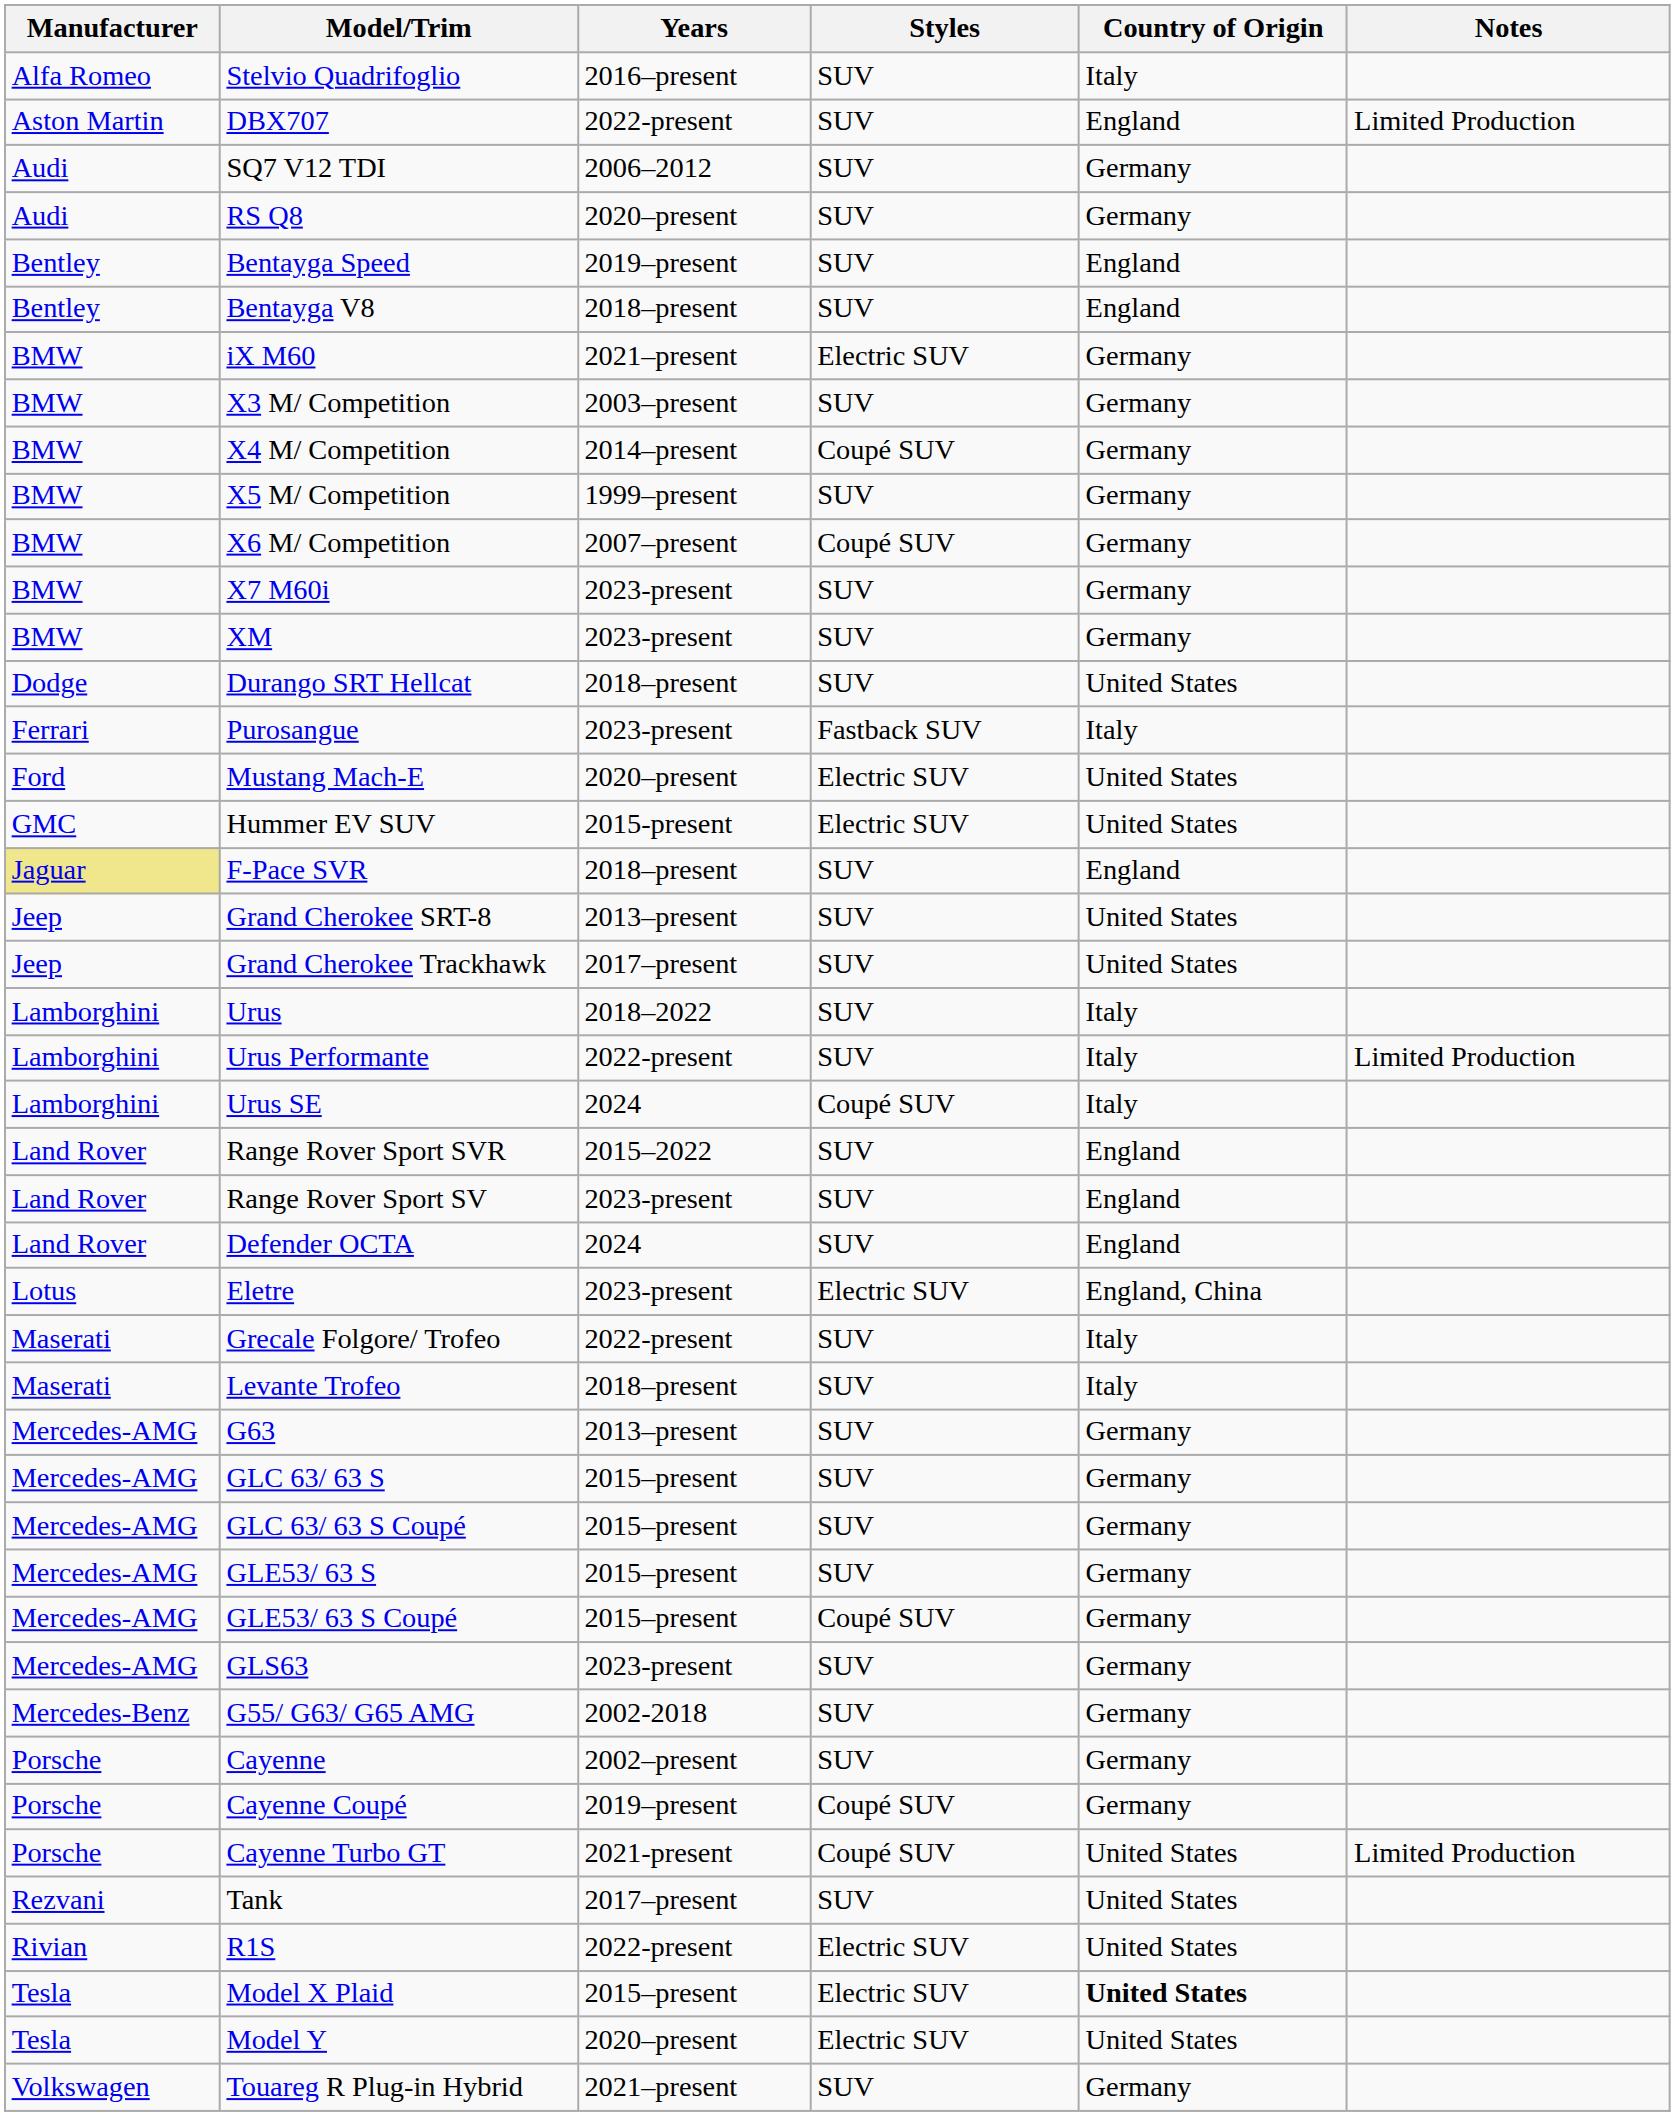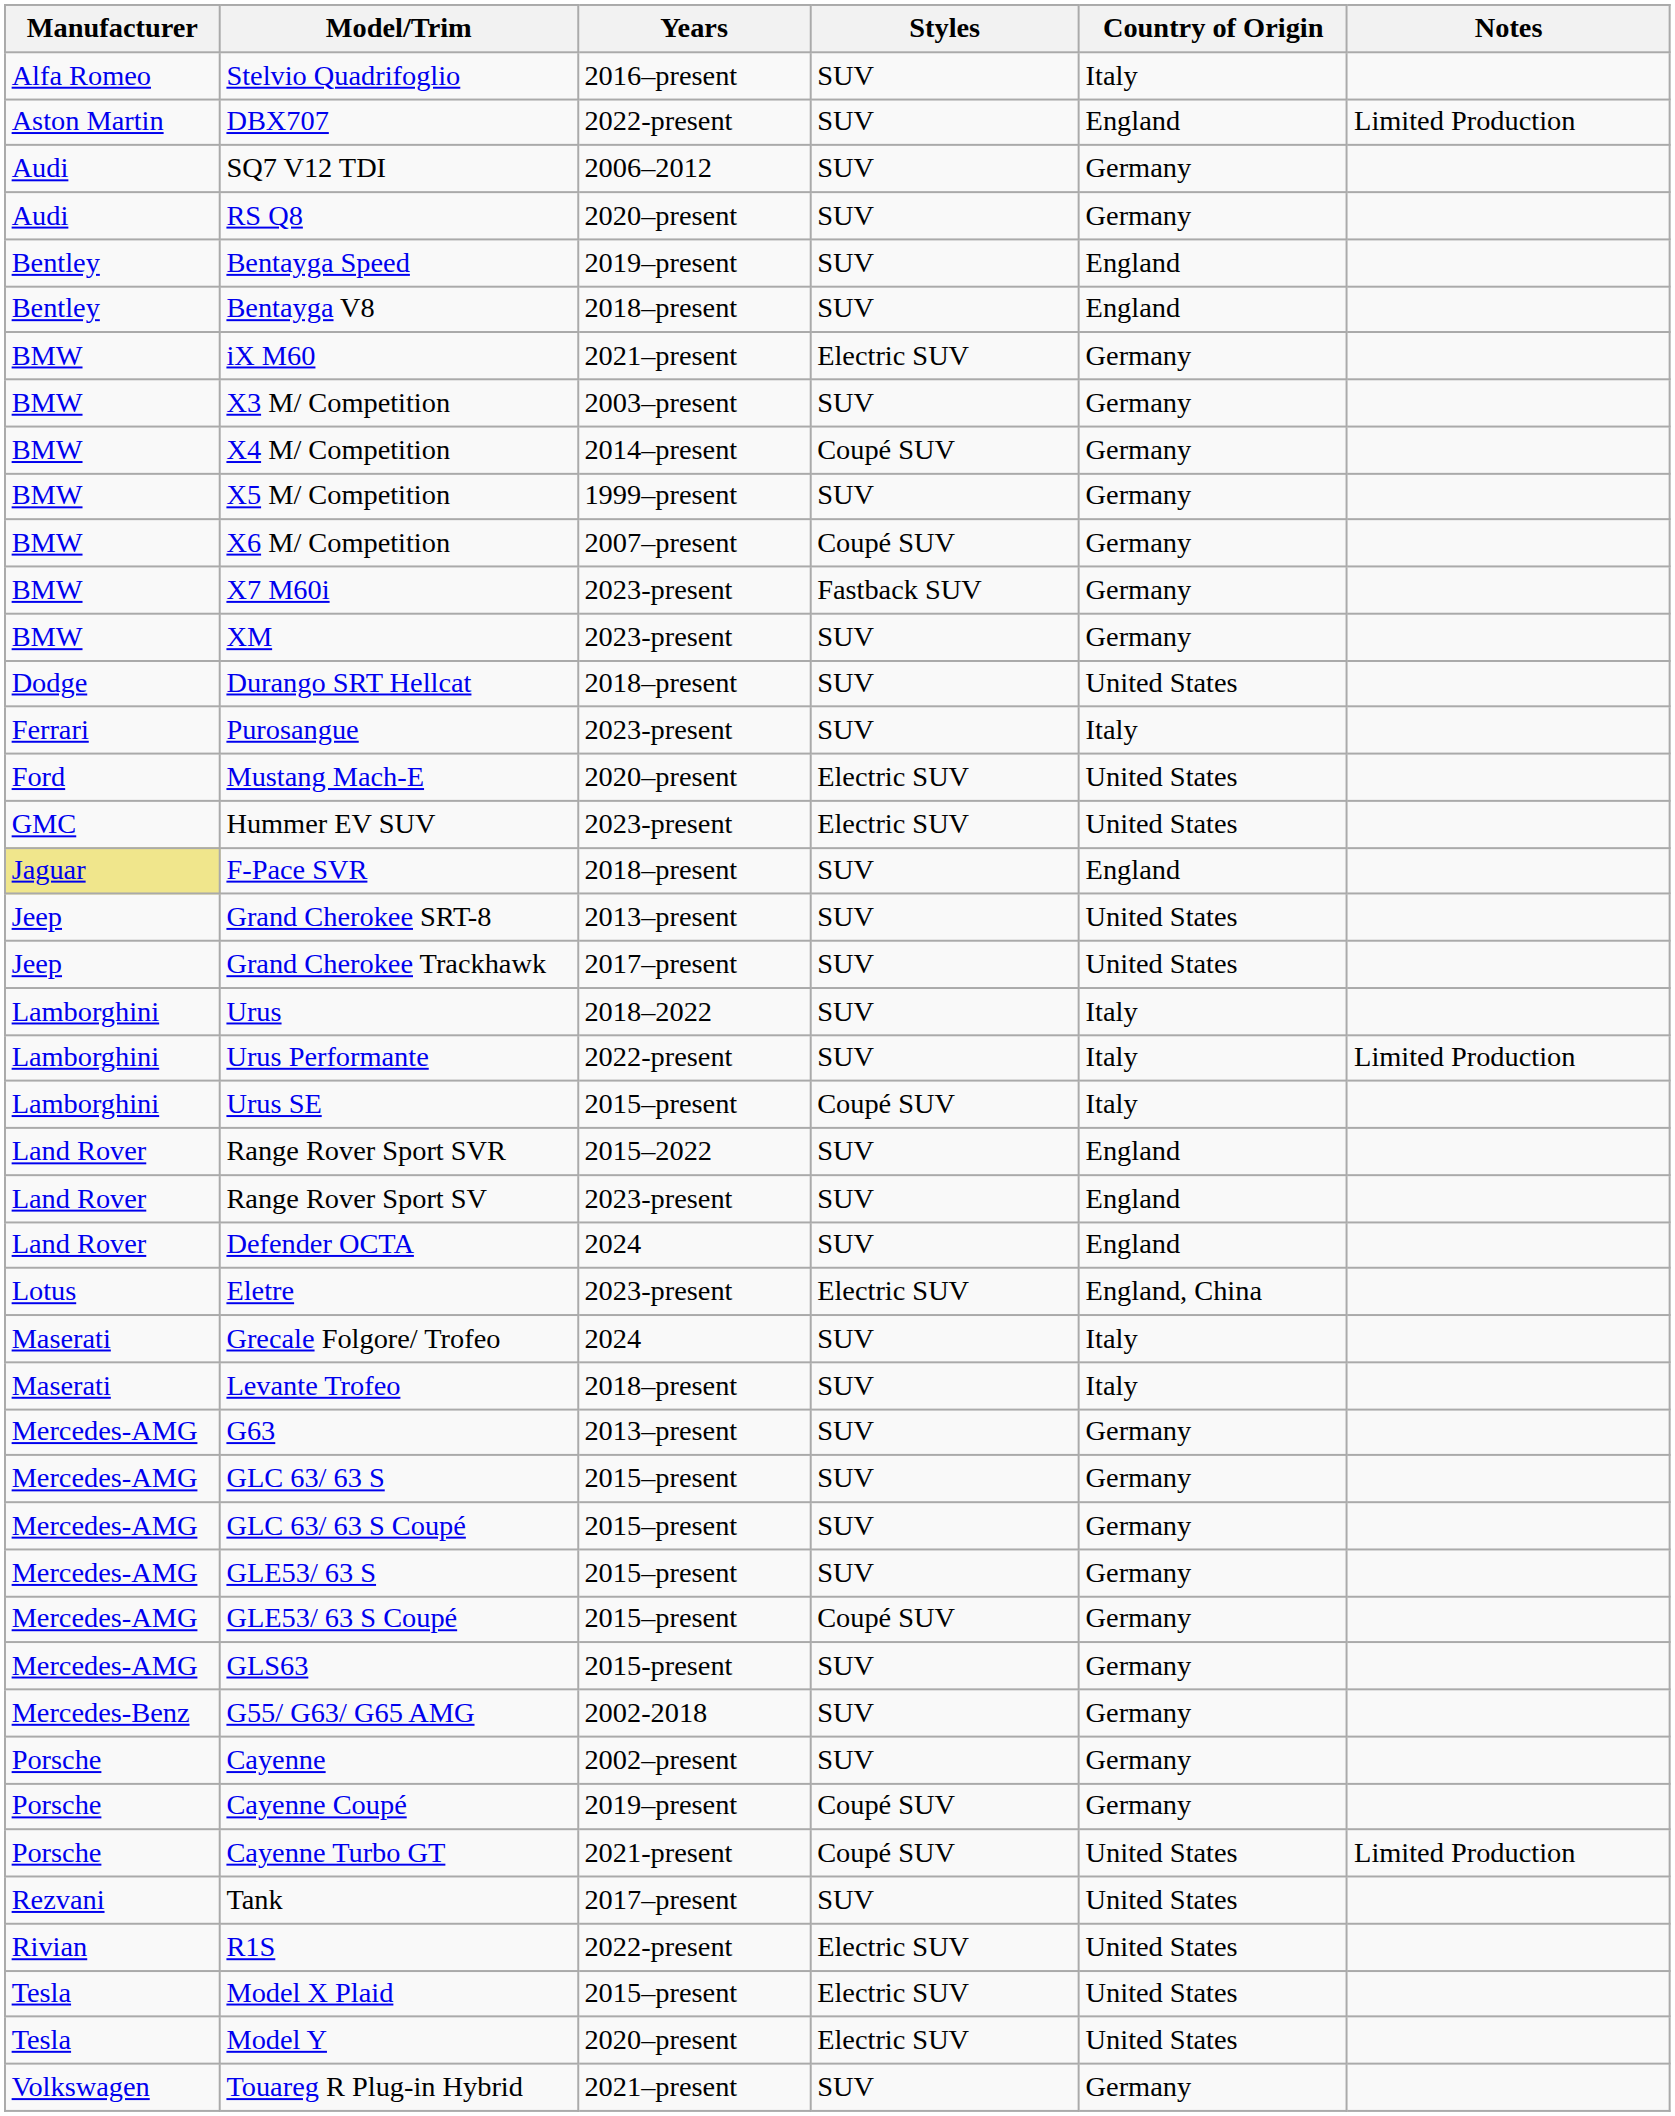 <table class="wikitable sortable" style="font-size: 90%;">
 <tr>
 <th style="width:12%;">Manufacturer</th>
 <th style="width:20%;">Model/Trim</th>
 <th style="width:13%;">Years</th>
 <th style="width:15%;">Styles</th>
 <th style="width:15%;">Country of Origin</th>
 <th style="width:18%;">Notes</th>
 </tr>
 <tr>
 <td><a href='#'>Alfa Romeo</a></td>
 <td><a href='#'>Stelvio Quadrifoglio</a></td>
 <td>2016–present</td>
 <td>SUV</td>
 <td>Italy</td>
 <td></td>
 </tr>
 <tr>
 <td><a href='#'>Aston Martin</a></td>
 <td><a href='#'>DBX707</a></td>
 <td>2022-present</td>
 <td>SUV</td>
 <td>England</td>
 <td>Limited Production</td>
 </tr>
 <tr>
 <td><a href='#'>Audi</a></td>
 <td>SQ7 V12 TDI</td>
 <td>2006–2012</td>
 <td>SUV</td>
 <td>Germany</td>
 <td></td>
 </tr>
 <tr>
 <td><a href='#'>Audi</a></td>
 <td><a href='#'>RS Q8</a></td>
 <td>2020–present</td>
 <td>SUV</td>
 <td>Germany</td>
 <td></td>
 </tr>
 <tr>
 <td><a href='#'>Bentley</a></td>
 <td><a href='#'>Bentayga Speed</a></td>
 <td>2019–present</td>
 <td>SUV</td>
 <td>England</td>
 <td></td>
 </tr>
 <tr>
 <td><a href='#'>Bentley</a></td>
 <td><a href='#'>Bentayga</a> V8</td>
 <td>2018–present</td>
 <td>SUV</td>
 <td>England</td>
 <td></td>
 </tr>
 <tr>
 <td><a href='#'>BMW</a></td>
 <td><a href='#'>iX M60</a></td>
 <td>2021–present</td>
 <td>Electric SUV</td>
 <td>Germany</td>
 <td></td>
 </tr>
 <tr>
 <td><a href='#'>BMW</a></td>
 <td><a href='#'>X3</a> M/ Competition</td>
 <td>2003–present</td>
 <td>SUV</td>
 <td>Germany</td>
 <td></td>
 </tr>
 <tr>
 <td><a href='#'>BMW</a></td>
 <td><a href='#'>X4</a> M/ Competition</td>
 <td>2014–present</td>
 <td>Coupé SUV</td>
 <td>Germany</td>
 <td></td>
 </tr>
 <tr>
 <td><a href='#'>BMW</a></td>
 <td><a href='#'>X5</a> M/ Competition</td>
 <td>1999–present</td>
 <td>SUV</td>
 <td>Germany</td>
 <td></td>
 </tr>
 <tr>
 <td><a href='#'>BMW</a></td>
 <td><a href='#'>X6</a> M/ Competition</td>
 <td>2007–present</td>
 <td>Coupé SUV</td>
 <td>Germany</td>
 <td></td>
 </tr>
 <tr>
 <td><a href='#'>BMW</a></td>
 <td><a href='#'>X7 M60i</a></td>
 <td>2023-present</td>
-<td>SUV</td>
+<td>Fastback SUV</td>
 <td>Germany</td>
 <td></td>
 </tr>
 <tr>
 <td><a href='#'>BMW</a></td>
 <td><a href='#'>XM</a></td>
 <td>2023-present</td>
 <td>SUV</td>
 <td>Germany</td>
 <td></td>
 </tr>
 <tr>
 <td><a href='#'>Dodge</a></td>
 <td><a href='#'>Durango SRT Hellcat</a></td>
 <td>2018–present</td>
 <td>SUV</td>
 <td>United States</td>
 <td></td>
 </tr>
 <tr>
 <td><a href='#'>Ferrari</a></td>
 <td><a href='#'>Purosangue</a></td>
 <td>2023-present</td>
-<td>Fastback SUV</td>
+<td>SUV</td>
 <td>Italy</td>
 <td></td>
 </tr>
 <tr>
 <td><a href='#'>Ford</a></td>
 <td><a href='#'>Mustang Mach-E</a></td>
 <td>2020–present</td>
 <td>Electric SUV</td>
 <td>United States</td>
 <td></td>
 </tr>
 <tr>
 <td><a href='#'>GMC</a></td>
 <td>Hummer EV SUV</td>
-<td>2015-present</td>
+<td>2023-present</td>
 <td>Electric SUV</td>
 <td>United States</td>
 <td></td>
 </tr>
 <tr>
 <td style="background: khaki;"><a href='#'>Jaguar</a></td>
 <td><a href='#'>F-Pace SVR</a></td>
 <td>2018–present</td>
 <td>SUV</td>
 <td>England</td>
 <td></td>
 </tr>
 <tr>
 <td><a href='#'>Jeep</a></td>
 <td><a href='#'>Grand Cherokee</a> SRT-8</td>
 <td>2013–present</td>
 <td>SUV</td>
 <td>United States</td>
 <td></td>
 </tr>
 <tr>
 <td><a href='#'>Jeep</a></td>
 <td><a href='#'>Grand Cherokee</a> Trackhawk</td>
 <td>2017–present</td>
 <td>SUV</td>
 <td>United States</td>
 <td></td>
 </tr>
 <tr>
 <td><a href='#'>Lamborghini</a></td>
 <td><a href='#'>Urus</a></td>
 <td>2018–2022</td>
 <td>SUV</td>
 <td>Italy</td>
 <td></td>
 </tr>
 <tr>
 <td><a href='#'>Lamborghini</a></td>
 <td><a href='#'>Urus Performante</a></td>
 <td>2022-present</td>
 <td>SUV</td>
 <td>Italy</td>
 <td>Limited Production</td>
 </tr>
 <tr>
 <td><a href='#'>Lamborghini</a></td>
 <td><a href='#'>Urus SE</a></td>
-<td>2024</td>
+<td>2015–present</td>
 <td>Coupé SUV</td>
 <td>Italy</td>
 <td></td>
 </tr>
 <tr>
 <td><a href='#'>Land Rover</a></td>
 <td>Range Rover Sport SVR</td>
 <td>2015–2022</td>
 <td>SUV</td>
 <td>England</td>
 <td></td>
 </tr>
 <tr>
 <td><a href='#'>Land Rover</a></td>
 <td>Range Rover Sport SV</td>
 <td>2023-present</td>
 <td>SUV</td>
 <td>England</td>
 <td></td>
 </tr>
 <tr>
 <td><a href='#'>Land Rover</a></td>
 <td><a href='#'>Defender OCTA</a></td>
 <td>2024</td>
 <td>SUV</td>
 <td>England</td>
 <td></td>
 </tr>
 <tr>
 <td><a href='#'>Lotus</a></td>
 <td><a href='#'>Eletre</a></td>
 <td>2023-present</td>
 <td>Electric SUV</td>
 <td>England, China</td>
 <td></td>
 </tr>
 <tr>
 <td><a href='#'>Maserati</a></td>
 <td><a href='#'>Grecale</a> Folgore/ Trofeo</td>
-<td>2022-present</td>
+<td>2024</td>
 <td>SUV</td>
 <td>Italy</td>
 <td></td>
 </tr>
 <tr>
 <td><a href='#'>Maserati</a></td>
 <td><a href='#'>Levante Trofeo</a></td>
 <td>2018–present</td>
 <td>SUV</td>
 <td>Italy</td>
 <td></td>
 </tr>
 <tr>
 <td><a href='#'>Mercedes-AMG</a></td>
 <td><a href='#'>G63</a></td>
 <td>2013–present</td>
 <td>SUV</td>
 <td>Germany</td>
 <td></td>
 </tr>
 <tr>
 <td><a href='#'>Mercedes-AMG</a></td>
 <td><a href='#'>GLC 63/ 63 S</a></td>
 <td>2015–present</td>
 <td>SUV</td>
 <td>Germany</td>
 <td></td>
 </tr>
 <tr>
 <td><a href='#'>Mercedes-AMG</a></td>
 <td><a href='#'>GLC 63/ 63 S Coupé</a></td>
 <td>2015–present</td>
 <td>SUV</td>
 <td>Germany</td>
 <td></td>
 </tr>
 <tr>
 <td><a href='#'>Mercedes-AMG</a></td>
 <td><a href='#'>GLE53/ 63 S</a></td>
 <td>2015–present</td>
 <td>SUV</td>
 <td>Germany</td>
 <td></td>
 </tr>
 <tr>
 <td><a href='#'>Mercedes-AMG</a></td>
 <td><a href='#'>GLE53/ 63 S Coupé</a></td>
 <td>2015–present</td>
 <td>Coupé SUV</td>
 <td>Germany</td>
 <td></td>
 </tr>
 <tr>
 <td><a href='#'>Mercedes-AMG</a></td>
 <td><a href='#'>GLS63</a></td>
-<td>2023-present</td>
+<td>2015-present</td>
 <td>SUV</td>
 <td>Germany</td>
 <td></td>
 </tr>
 <tr>
 <td><a href='#'>Mercedes-Benz</a></td>
 <td><a href='#'>G55/ G63/ G65 AMG</a></td>
 <td>2002-2018</td>
 <td>SUV</td>
 <td>Germany</td>
 <td></td>
 </tr>
 <tr>
 <td><a href='#'>Porsche</a></td>
 <td><a href='#'>Cayenne</a></td>
 <td>2002–present</td>
 <td>SUV</td>
 <td>Germany</td>
 <td></td>
 </tr>
 <tr>
 <td><a href='#'>Porsche</a></td>
 <td><a href='#'>Cayenne Coupé</a></td>
 <td>2019–present</td>
 <td>Coupé SUV</td>
 <td>Germany</td>
 <td></td>
 </tr>
 <tr>
 <td><a href='#'>Porsche</a></td>
 <td><a href='#'>Cayenne Turbo GT</a></td>
 <td>2021-present</td>
 <td>Coupé SUV</td>
 <td>United States</td>
 <td>Limited Production</td>
 </tr>
 <tr>
 <td><a href='#'>Rezvani</a></td>
 <td>Tank</td>
 <td>2017–present</td>
 <td>SUV</td>
 <td>United States</td>
 <td></td>
 </tr>
 <tr>
 <td><a href='#'>Rivian</a></td>
 <td><a href='#'>R1S</a></td>
 <td>2022-present</td>
 <td>Electric SUV</td>
 <td>United States</td>
 <td></td>
 </tr>
 <tr>
 <td><a href='#'>Tesla</a></td>
 <td><a href='#'>Model X Plaid</a></td>
 <td>2015–present</td>
 <td>Electric SUV</td>
-<td><strong>United States</strong></td>
+<td>United States</td>
 <td></td>
 </tr>
 <tr>
 <td><a href='#'>Tesla</a></td>
 <td><a href='#'>Model Y</a></td>
 <td>2020–present</td>
 <td>Electric SUV</td>
 <td>United States</td>
 <td></td>
 </tr>
 <tr>
 <td><a href='#'>Volkswagen</a></td>
 <td><a href='#'>Touareg</a> R Plug-in Hybrid</td>
 <td>2021–present</td>
 <td>SUV</td>
 <td>Germany</td>
 <td></td>
 </tr>
 </table>
